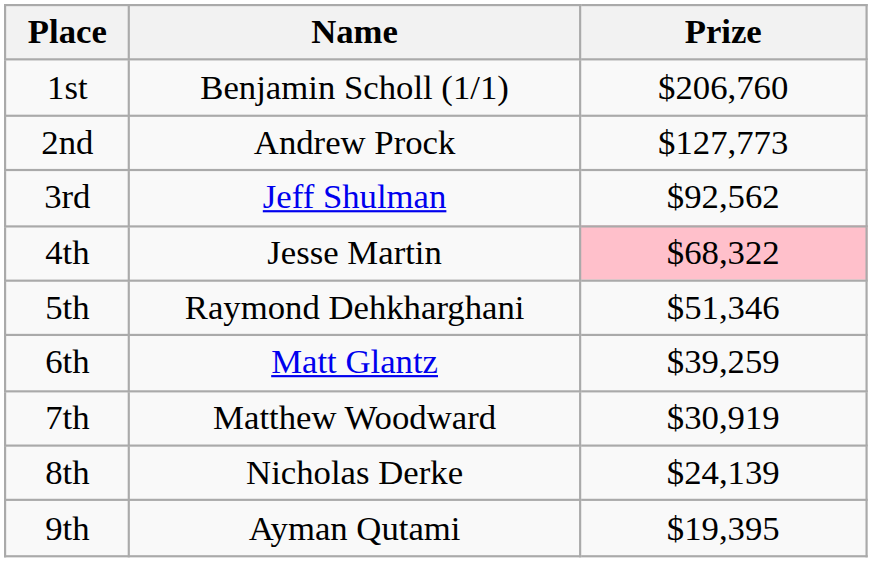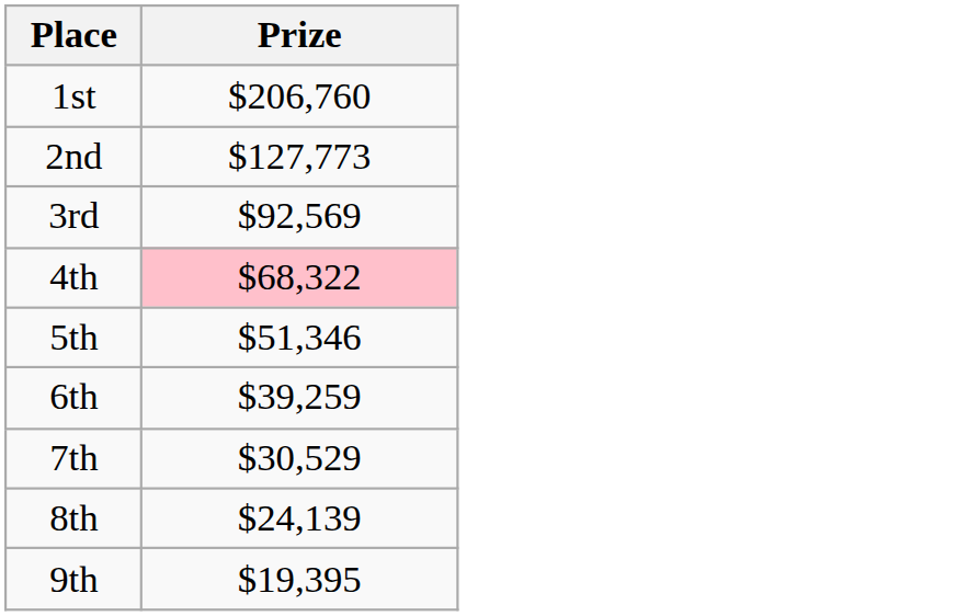 <table class="wikitable">
 <tr>
 <th width="50">Place</th>
-<th width="200">Name</th>
 <th width="125">Prize</th>
 </tr>
 <tr>
 <td align = "center">1st</td>
-<td align = "center">Benjamin Scholl (1/1)</td>
 <td align = "center">$206,760</td>
 </tr>
 <tr>
 <td align = "center">2nd</td>
-<td align = "center">Andrew Prock</td>
 <td align = "center">$127,773</td>
 </tr>
 <tr>
 <td align = "center">3rd</td>
-<td align = "center"><a href='#'>Jeff Shulman</a></td>
-<td align = "center">$92,562</td>
+<td align = "center">$92,569</td>
 </tr>
 <tr>
 <td align = "center">4th</td>
-<td align = "center">Jesse Martin</td>
 <td align = "center" style="background: pink;">$68,322</td>
 </tr>
 <tr>
 <td align = "center">5th</td>
-<td align = "center">Raymond Dehkharghani</td>
 <td align = "center">$51,346</td>
 </tr>
 <tr>
 <td align = "center">6th</td>
-<td align = "center"><a href='#'>Matt Glantz</a></td>
 <td align = "center">$39,259</td>
 </tr>
 <tr>
 <td align = "center">7th</td>
-<td align = "center">Matthew Woodward</td>
-<td align = "center">$30,919</td>
+<td align = "center">$30,529</td>
 </tr>
 <tr>
 <td align = "center">8th</td>
-<td align = "center">Nicholas Derke</td>
 <td align = "center">$24,139</td>
 </tr>
 <tr>
 <td align = "center">9th</td>
-<td align = "center">Ayman Qutami</td>
 <td align = "center">$19,395</td>
 </tr>
 </table>
